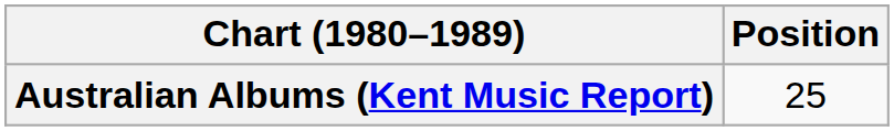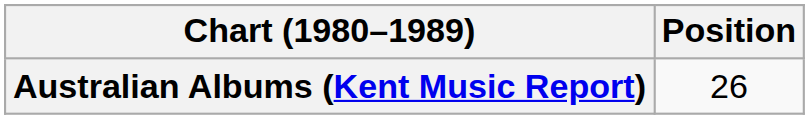 <table class="wikitable plainrowheaders" style="text-align:center;">
 <tr>
 <th>Chart (1980–1989)</th>
 <th>Position</th>
 </tr>
 <tr>
 <th scope="row">Australian Albums (<a href='#'>Kent Music Report</a>)</th>
-<td>25</td>
+<td>26</td>
 </tr>
 </table>
